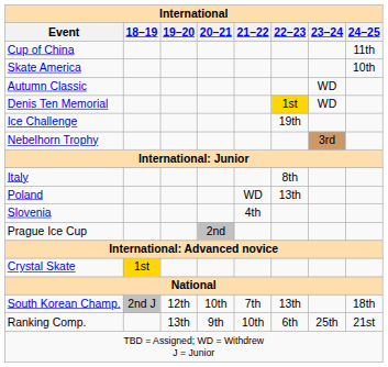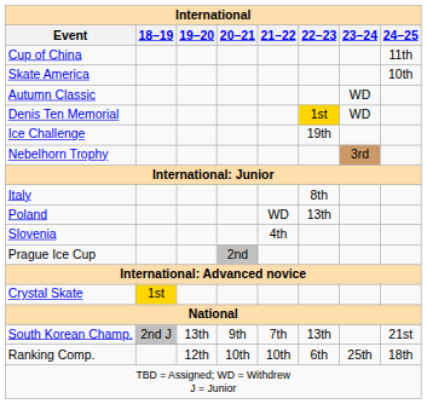 <table class="wikitable" style="text-align:center">
 <tr>
 <th style="background-color: #ffdead; " colspan=8 align=center>International</th>
 </tr>
 <tr>
 <th>Event</th>
 <th><a href='#'>18–19</a></th>
 <th><a href='#'>19–20</a></th>
 <th><a href='#'>20–21</a></th>
 <th><a href='#'>21–22</a></th>
 <th><a href='#'>22–23</a></th>
 <th><a href='#'>23–24</a></th>
 <th><a href='#'>24–25</a></th>
 </tr>
 <tr>
 <td align=left> <a href='#'>Cup of China</a></td>
 <td></td>
 <td></td>
 <td></td>
 <td></td>
 <td></td>
 <td></td>
 <td>11th</td>
 </tr>
 <tr>
 <td align=left> <a href='#'>Skate America</a></td>
 <td></td>
 <td></td>
 <td></td>
 <td></td>
 <td></td>
 <td></td>
 <td>10th</td>
 </tr>
 <tr>
 <td align=left> <a href='#'>Autumn Classic</a></td>
 <td></td>
 <td></td>
 <td></td>
 <td></td>
 <td></td>
 <td>WD</td>
 <td></td>
 </tr>
 <tr>
 <td align=left> <a href='#'>Denis Ten Memorial</a></td>
 <td></td>
 <td></td>
 <td></td>
 <td></td>
 <td bgcolor=gold>1st</td>
 <td>WD</td>
 <td></td>
 </tr>
 <tr>
 <td align=left> <a href='#'>Ice Challenge</a></td>
 <td></td>
 <td></td>
 <td></td>
 <td></td>
 <td>19th</td>
 <td></td>
 <td></td>
 </tr>
 <tr>
 <td align=left> <a href='#'>Nebelhorn Trophy</a></td>
 <td></td>
 <td></td>
 <td></td>
 <td></td>
 <td></td>
 <td bgcolor=cc9966>3rd</td>
 <td></td>
 </tr>
 <tr>
 <th style="background-color: #ffdead; " colspan=8 align=center>International: Junior</th>
 </tr>
 <tr>
 <td align=left> <a href='#'>Italy</a></td>
 <td></td>
 <td></td>
 <td></td>
 <td></td>
 <td>8th</td>
 <td></td>
 <td></td>
 </tr>
 <tr>
 <td align=left> <a href='#'>Poland</a></td>
 <td></td>
 <td></td>
 <td></td>
 <td>WD</td>
 <td>13th</td>
 <td></td>
 <td></td>
 </tr>
 <tr>
 <td align=left> <a href='#'>Slovenia</a></td>
 <td></td>
 <td></td>
 <td></td>
 <td>4th</td>
 <td></td>
 <td></td>
 <td></td>
 </tr>
 <tr>
 <td align=left>Prague Ice Cup</td>
 <td></td>
 <td></td>
 <td bgcolor=silver>2nd</td>
 <td></td>
 <td></td>
 <td></td>
 <td></td>
 </tr>
 <tr>
 <th style="background-color: #ffdead; " colspan=8 align=center>International: Advanced novice</th>
 </tr>
 <tr>
 <td align=left><a href='#'>Crystal Skate</a></td>
 <td bgcolor=gold>1st</td>
 <td></td>
 <td></td>
 <td></td>
 <td></td>
 <td></td>
 <td></td>
 </tr>
 <tr>
 <th style="background-color: #ffdead; " colspan=8 align=center>National</th>
 </tr>
 <tr>
 <td align=left><a href='#'>South Korean Champ.</a></td>
 <td bgcolor=silver>2nd J</td>
-<td>12th</td>
-<td>10th</td>
+<td>13th</td>
+<td>9th</td>
 <td>7th</td>
 <td>13th</td>
 <td></td>
-<td>18th</td>
+<td>21st</td>
 </tr>
 <tr>
 <td align=left>Ranking Comp.</td>
 <td></td>
-<td>13th</td>
-<td>9th</td>
+<td>12th</td>
+<td>10th</td>
 <td>10th</td>
 <td>6th</td>
 <td>25th</td>
-<td>21st</td>
+<td>18th</td>
 </tr>
 <tr>
 <td colspan=8 align=center><small> TBD = Assigned; WD = Withdrew <br> J = Junior </small></td>
 </tr>
 </table>
